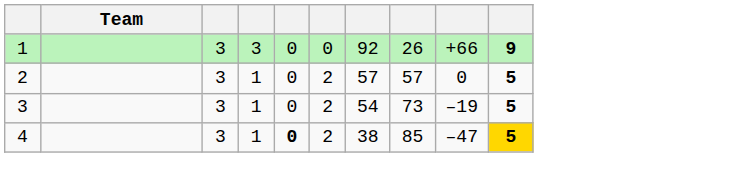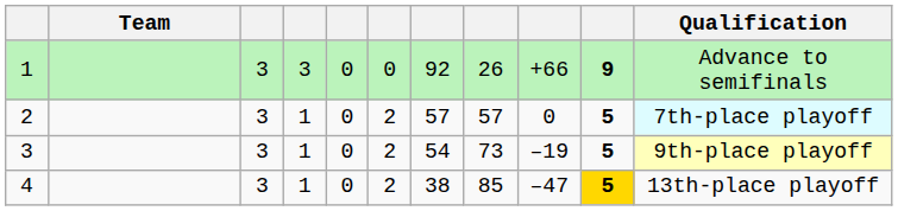 <table class="wikitable" style="text-align:center;">
 <tr>
 <th style="width:1.5em;"></th>
 <th style="width:8.5em;">Team</th>
 <th style="width:1.5em;"></th>
 <th style="width:1.5em;"></th>
 <th style="width:1.5em;"></th>
 <th style="width:1.5em;"></th>
 <th style="width:2.0em;"></th>
 <th style="width:2.0em;"></th>
 <th style="width:2.5em;"></th>
 <th style="width:2.0em;"></th>
+<th style="width:11.5em;">Qualification</th>
 </tr>
 <tr style="background:#BBF3BB;">
 <td>1</td>
 <td align="left"></td>
 <td>3</td>
 <td>3</td>
 <td>0</td>
 <td>0</td>
 <td>92</td>
 <td>26</td>
 <td>+66</td>
 <td><strong>9</strong></td>
+<td>Advance to semifinals</td>
 </tr>
 <tr>
 <td>2</td>
 <td align="left"></td>
 <td>3</td>
 <td>1</td>
 <td>0</td>
 <td>2</td>
 <td>57</td>
 <td>57</td>
 <td>0</td>
 <td><strong>5</strong></td>
+<td style="background:#DDFCFF;">7th-place playoff</td>
 </tr>
 <tr>
 <td>3</td>
 <td align="left"></td>
 <td>3</td>
 <td>1</td>
 <td>0</td>
 <td>2</td>
 <td>54</td>
 <td>73</td>
 <td>–19</td>
 <td><strong>5</strong></td>
+<td style="background:#FFFFBB;">9th-place playoff</td>
 </tr>
 <tr>
 <td>4</td>
 <td align="left"></td>
 <td>3</td>
 <td>1</td>
-<td><strong>0</strong></td>
+<td>0</td>
 <td>2</td>
 <td>38</td>
 <td>85</td>
 <td>–47</td>
 <td style="background: gold;"><strong>5</strong></td>
+<td>13th-place playoff</td>
 </tr>
 </table>
